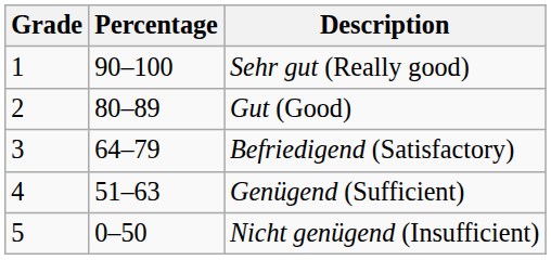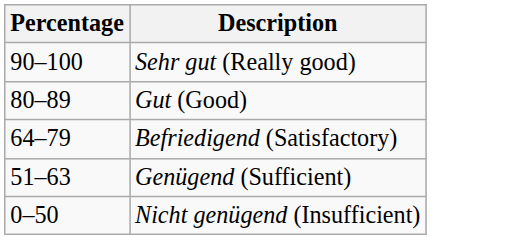 <table class="wikitable">
 <tr>
-<th>Grade</th>
 <th>Percentage</th>
 <th>Description</th>
 </tr>
 <tr>
-<td>1</td>
 <td>90–100</td>
 <td><em>Sehr gut</em> (Really good)</td>
 </tr>
 <tr>
-<td>2</td>
 <td>80–89</td>
 <td><em>Gut</em> (Good)</td>
 </tr>
 <tr>
-<td>3</td>
 <td>64–79</td>
 <td><em>Befriedigend</em> (Satisfactory)</td>
 </tr>
 <tr>
-<td>4</td>
 <td>51–63</td>
 <td><em>Genügend</em> (Sufficient)</td>
 </tr>
 <tr>
-<td>5</td>
 <td>0–50</td>
 <td><em>Nicht genügend</em> (Insufficient)</td>
 </tr>
 </table>
